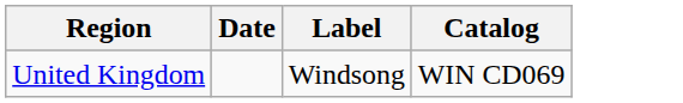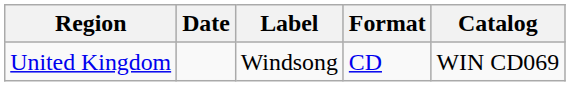 <table class="wikitable">
 <tr>
 <th>Region</th>
 <th>Date</th>
 <th>Label</th>
+<th>Format</th>
 <th>Catalog</th>
 </tr>
 <tr>
 <td><a href='#'>United Kingdom</a></td>
 <td></td>
 <td>Windsong</td>
+<td><a href='#'>CD</a></td>
 <td>WIN CD069</td>
 </tr>
 </table>
